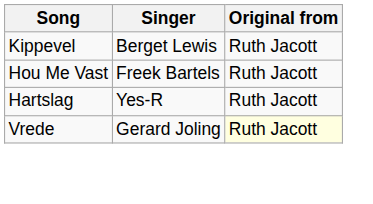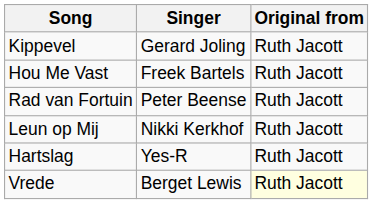 <table class="wikitable">
 <tr>
 <th>Song</th>
 <th>Singer</th>
 <th>Original from</th>
 </tr>
 <tr>
 <td>Kippevel</td>
-<td>Berget Lewis</td>
+<td>Gerard Joling</td>
 <td>Ruth Jacott</td>
 </tr>
 <tr>
 <td>Hou Me Vast</td>
 <td>Freek Bartels</td>
+<td>Ruth Jacott</td>
+</tr>
+<tr>
+<td>Rad van Fortuin</td>
+<td>Peter Beense</td>
+<td>Ruth Jacott</td>
+</tr>
+<tr>
+<td>Leun op Mij</td>
+<td>Nikki Kerkhof</td>
 <td>Ruth Jacott</td>
 </tr>
 <tr>
 <td>Hartslag</td>
 <td>Yes-R</td>
 <td>Ruth Jacott</td>
 </tr>
 <tr>
 <td>Vrede</td>
-<td>Gerard Joling</td>
+<td>Berget Lewis</td>
 <td style="background: lightyellow;">Ruth Jacott</td>
 </tr>
 </table>
